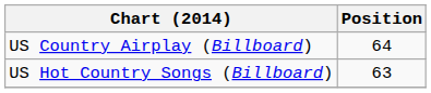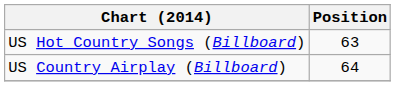 <table class="wikitable sortable">
 <tr>
 <th scope="col">Chart (2014)</th>
 <th scope="col">Position</th>
 </tr>
 <tr>
+<td>US <a href='#'>Hot Country Songs</a> (<em><a href='#'>Billboard</a></em>)</td>
+<td align="center">63</td>
+</tr>
+<tr>
 <td>US <a href='#'>Country Airplay</a> (<em><a href='#'>Billboard</a></em>)</td>
 <td align="center">64</td>
 </tr>
 <tr>
-<td>US <a href='#'>Hot Country Songs</a> (<em><a href='#'>Billboard</a></em>)</td>
-<td align="center">63</td>
-</tr>
-<tr>
 </tr>
 </table>
